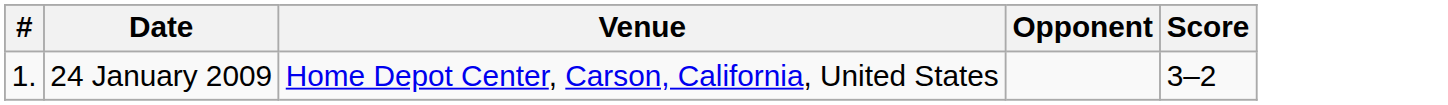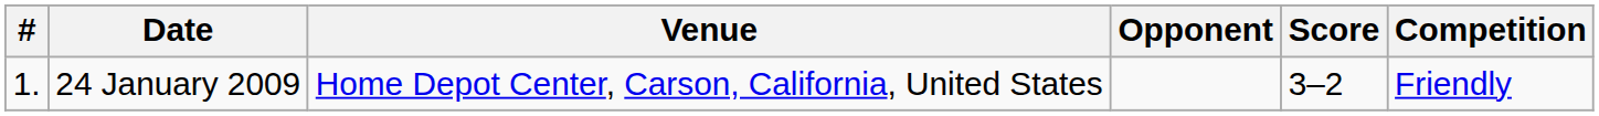 <table class="wikitable">
 <tr>
 <th>#</th>
 <th>Date</th>
 <th>Venue</th>
 <th>Opponent</th>
 <th>Score</th>
+<th>Competition</th>
 </tr>
 <tr>
 <td>1.</td>
 <td>24 January 2009</td>
 <td><a href='#'>Home Depot Center</a>, <a href='#'>Carson, California</a>, United States</td>
 <td></td>
 <td>3–2</td>
+<td><a href='#'>Friendly</a></td>
 </tr>
 </table>
